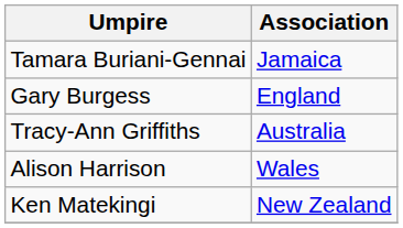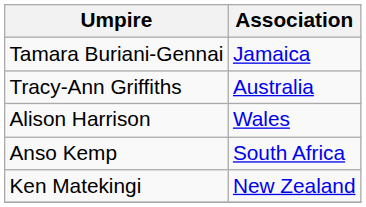 <table class="wikitable collapsible">
 <tr>
 <th>Umpire</th>
 <th>Association</th>
 </tr>
 <tr>
 <td>Tamara Buriani-Gennai</td>
 <td><a href='#'>Jamaica</a></td>
 </tr>
 <tr>
-<td>Gary Burgess</td>
-<td><a href='#'>England</a></td>
-</tr>
-<tr>
 <td>Tracy-Ann Griffiths</td>
 <td><a href='#'>Australia</a></td>
 </tr>
 <tr>
 <td>Alison Harrison</td>
 <td><a href='#'>Wales</a></td>
 </tr>
 <tr>
+<td>Anso Kemp</td>
+<td><a href='#'>South Africa</a></td>
+</tr>
+<tr>
 <td>Ken Matekingi</td>
 <td><a href='#'>New Zealand</a></td>
 </tr>
 <tr>
 </tr>
 </table>
